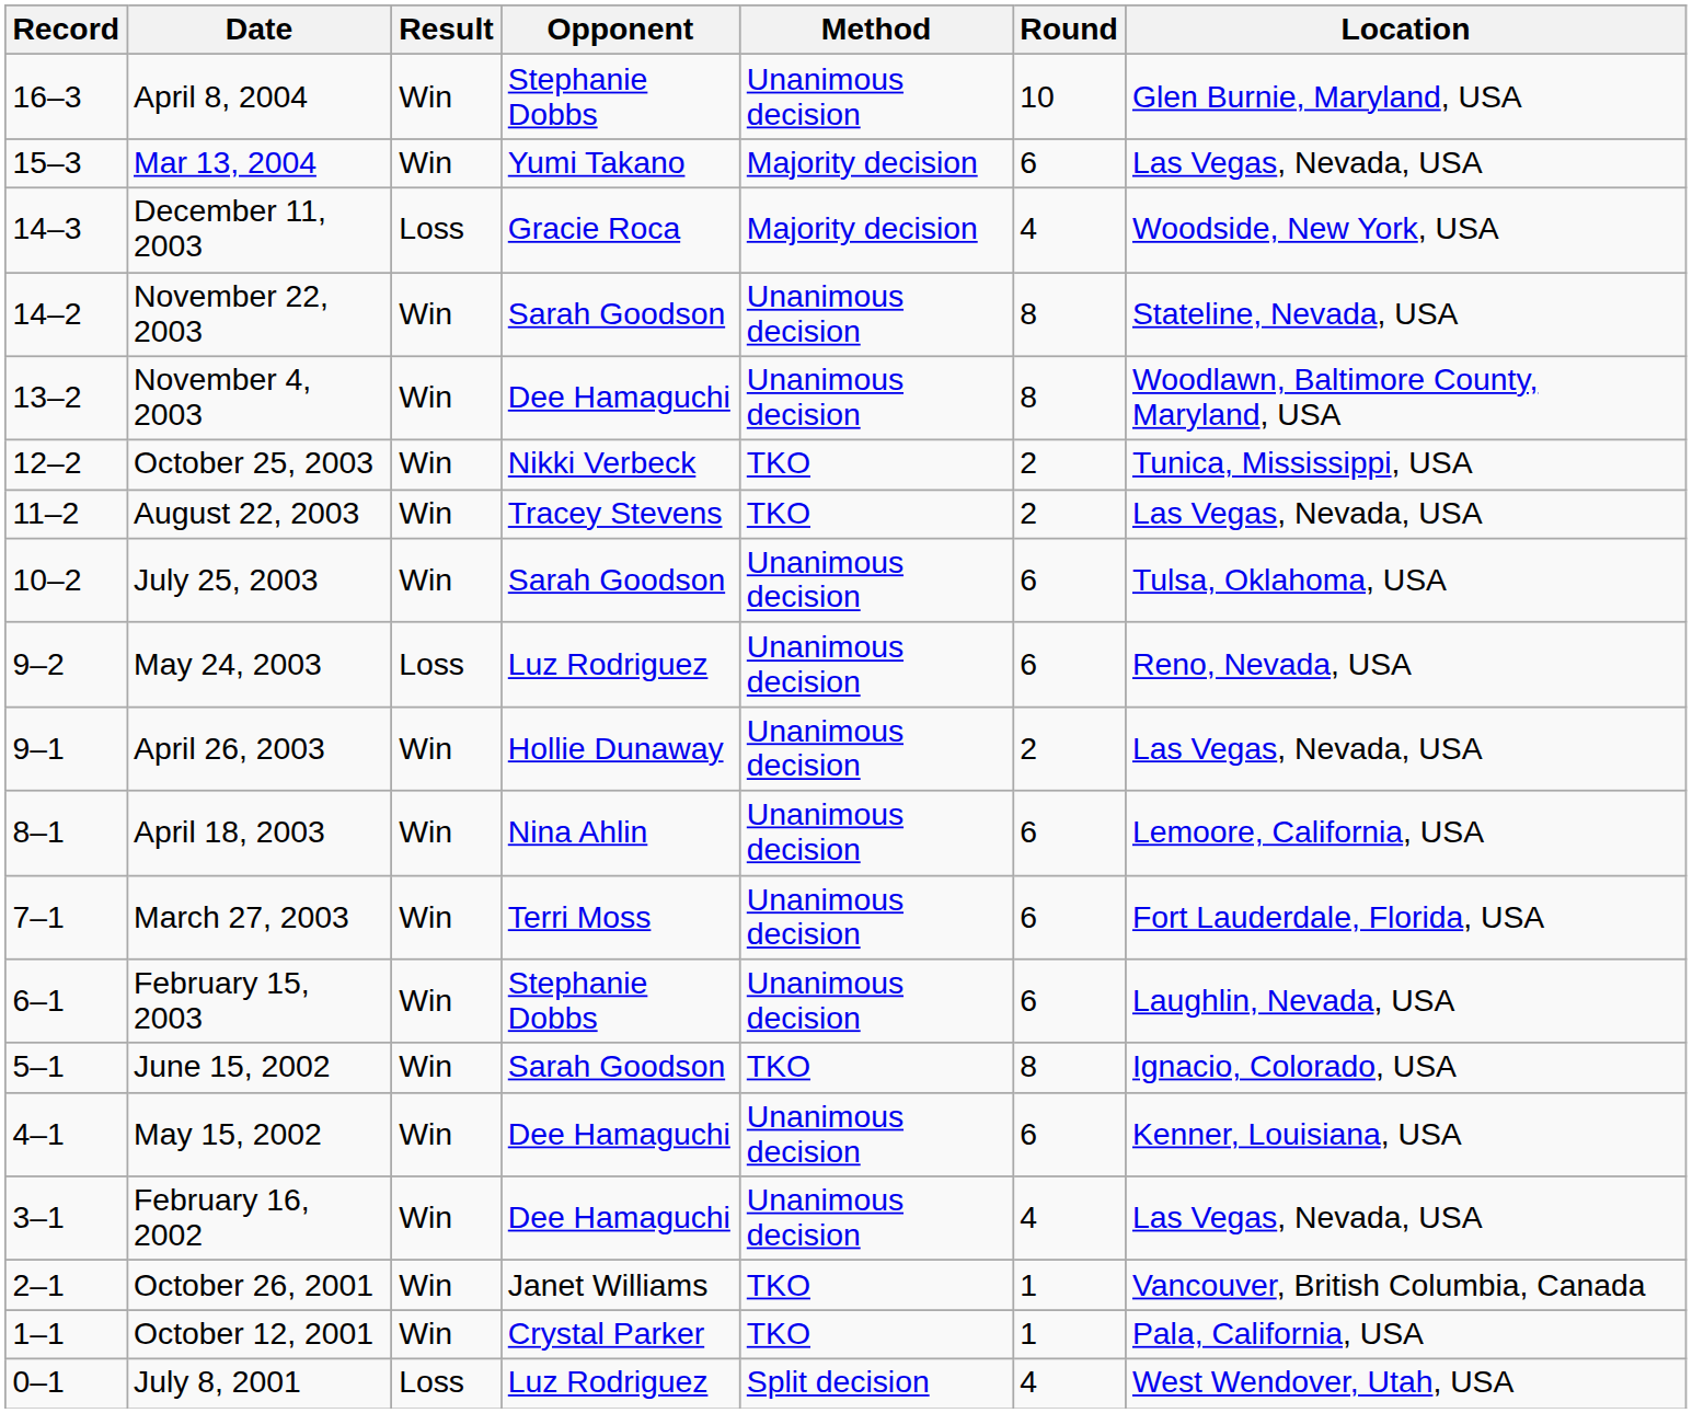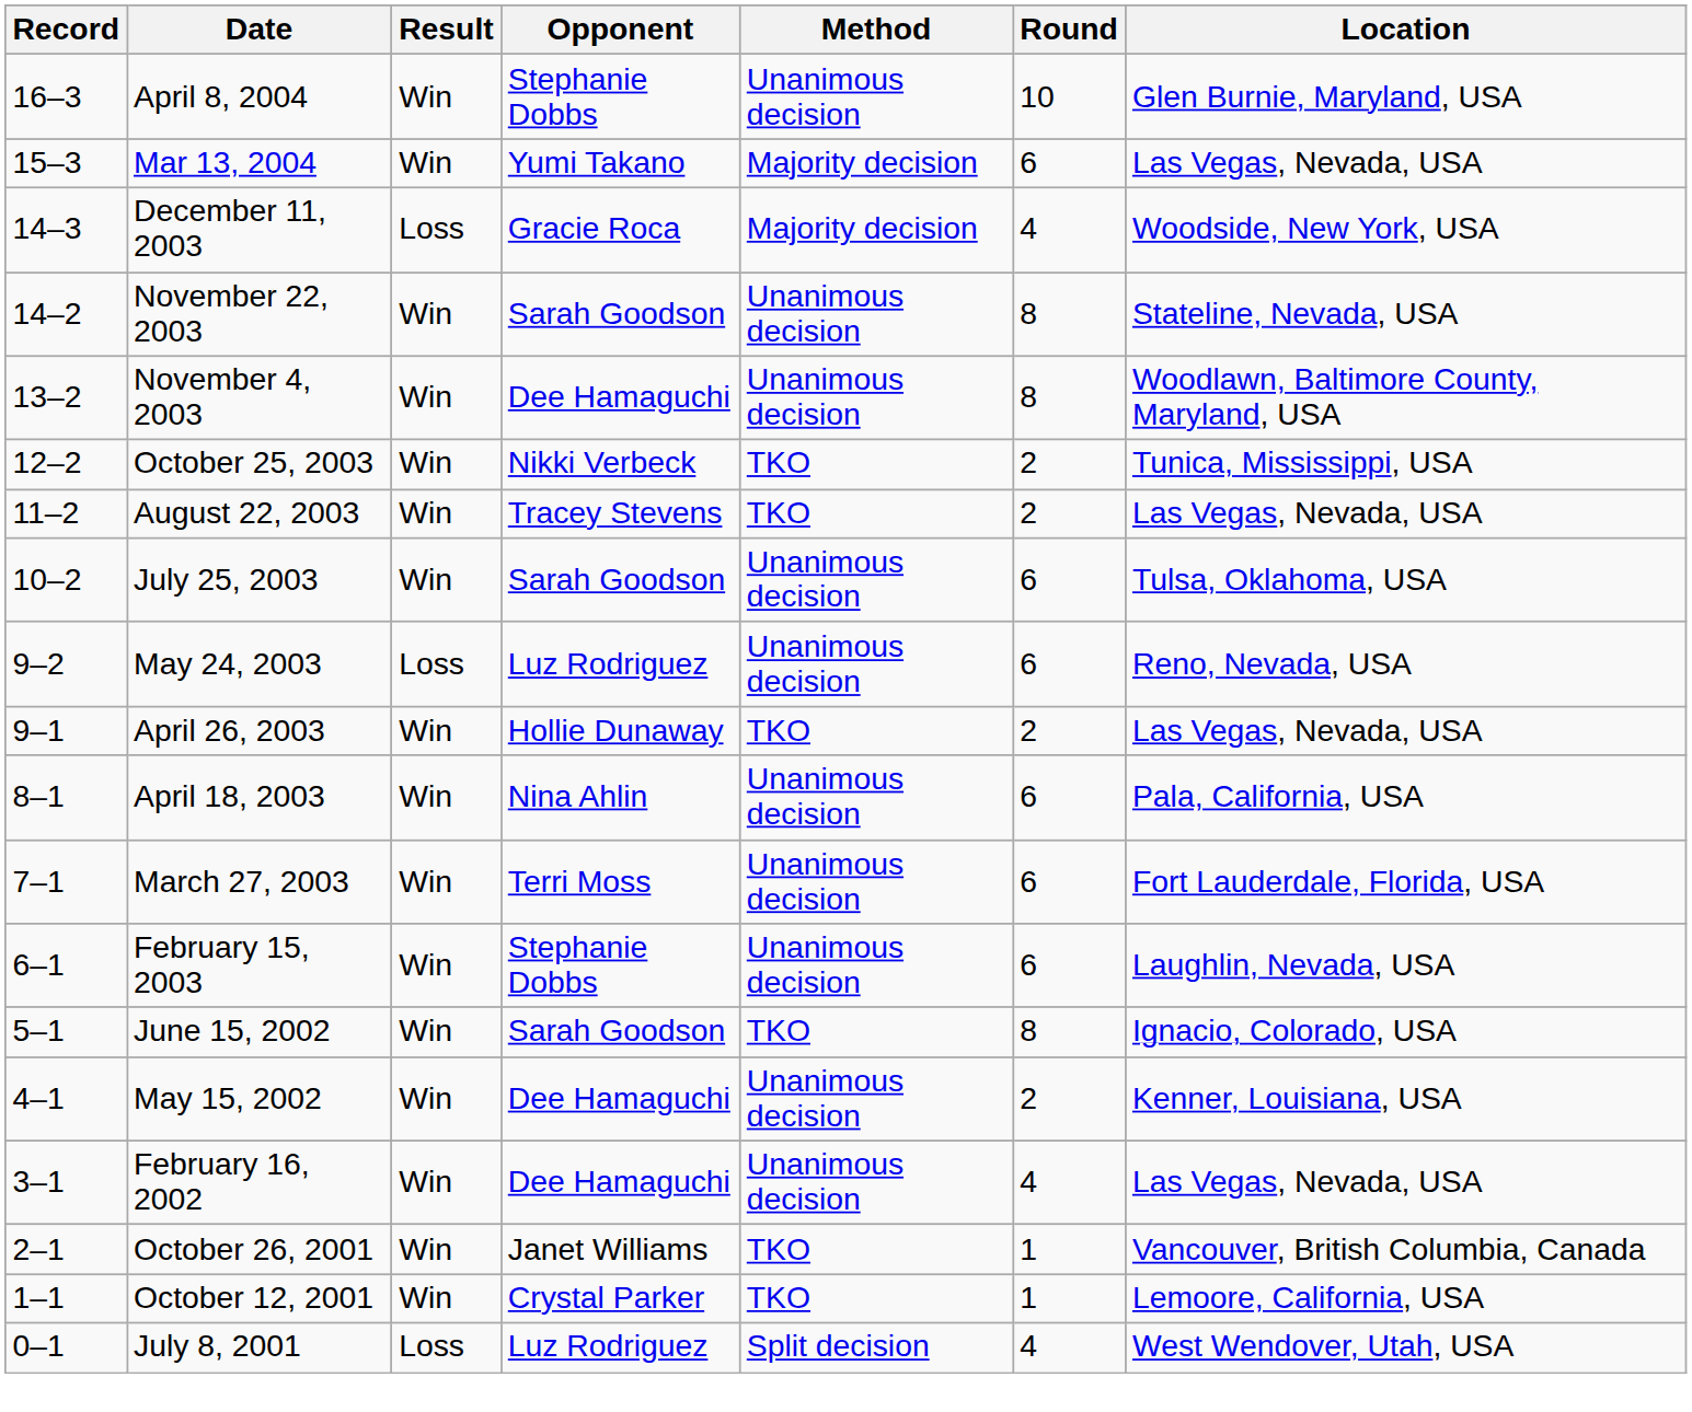 <table class="wikitable">
 <tr>
 <th>Record</th>
 <th>Date</th>
 <th>Result</th>
 <th>Opponent</th>
 <th>Method</th>
 <th>Round</th>
 <th>Location</th>
 </tr>
 <tr>
 <td>16–3</td>
 <td>April 8, 2004</td>
 <td>Win</td>
 <td><a href='#'>Stephanie Dobbs</a></td>
 <td><a href='#'>Unanimous decision</a></td>
 <td>10</td>
 <td><a href='#'>Glen Burnie, Maryland</a>, USA</td>
 </tr>
 <tr>
 <td>15–3</td>
 <td><a href='#'>Mar 13, 2004</a></td>
 <td>Win</td>
 <td><a href='#'>Yumi Takano</a></td>
 <td><a href='#'>Majority decision</a></td>
 <td>6</td>
 <td><a href='#'>Las Vegas</a>, Nevada, USA</td>
 </tr>
 <tr>
 <td>14–3</td>
 <td>December 11, 2003</td>
 <td>Loss</td>
 <td><a href='#'>Gracie Roca</a></td>
 <td><a href='#'>Majority decision</a></td>
 <td>4</td>
 <td><a href='#'>Woodside, New York</a>, USA</td>
 </tr>
 <tr>
 <td>14–2</td>
 <td>November 22, 2003</td>
 <td>Win</td>
 <td><a href='#'>Sarah Goodson</a></td>
 <td><a href='#'>Unanimous decision</a></td>
 <td>8</td>
 <td><a href='#'>Stateline, Nevada</a>, USA</td>
 </tr>
 <tr>
 <td>13–2</td>
 <td>November 4, 2003</td>
 <td>Win</td>
 <td><a href='#'>Dee Hamaguchi</a></td>
 <td><a href='#'>Unanimous decision</a></td>
 <td>8</td>
 <td><a href='#'>Woodlawn, Baltimore County, Maryland</a>, USA</td>
 </tr>
 <tr>
 <td>12–2</td>
 <td>October 25, 2003</td>
 <td>Win</td>
 <td><a href='#'>Nikki Verbeck</a></td>
 <td><a href='#'>TKO</a></td>
 <td>2</td>
 <td><a href='#'>Tunica, Mississippi</a>, USA</td>
 </tr>
 <tr>
 <td>11–2</td>
 <td>August 22, 2003</td>
 <td>Win</td>
 <td><a href='#'>Tracey Stevens</a></td>
 <td><a href='#'>TKO</a></td>
 <td>2</td>
 <td><a href='#'>Las Vegas</a>, Nevada, USA</td>
 </tr>
 <tr>
 <td>10–2</td>
 <td>July 25, 2003</td>
 <td>Win</td>
 <td><a href='#'>Sarah Goodson</a></td>
 <td><a href='#'>Unanimous decision</a></td>
 <td>6</td>
 <td><a href='#'>Tulsa, Oklahoma</a>, USA</td>
 </tr>
 <tr>
 <td>9–2</td>
 <td>May 24, 2003</td>
 <td>Loss</td>
 <td><a href='#'>Luz Rodriguez</a></td>
 <td><a href='#'>Unanimous decision</a></td>
 <td>6</td>
 <td><a href='#'>Reno, Nevada</a>, USA</td>
 </tr>
 <tr>
 <td>9–1</td>
 <td>April 26, 2003</td>
 <td>Win</td>
 <td><a href='#'>Hollie Dunaway</a></td>
-<td><a href='#'>Unanimous decision</a></td>
+<td><a href='#'>TKO</a></td>
 <td>2</td>
 <td><a href='#'>Las Vegas</a>, Nevada, USA</td>
 </tr>
 <tr>
 <td>8–1</td>
 <td>April 18, 2003</td>
 <td>Win</td>
 <td><a href='#'>Nina Ahlin</a></td>
 <td><a href='#'>Unanimous decision</a></td>
 <td>6</td>
-<td><a href='#'>Lemoore, California</a>, USA</td>
+<td><a href='#'>Pala, California</a>, USA</td>
 </tr>
 <tr>
 <td>7–1</td>
 <td>March 27, 2003</td>
 <td>Win</td>
 <td><a href='#'>Terri Moss</a></td>
 <td><a href='#'>Unanimous decision</a></td>
 <td>6</td>
 <td><a href='#'>Fort Lauderdale, Florida</a>, USA</td>
 </tr>
 <tr>
 <td>6–1</td>
 <td>February 15, 2003</td>
 <td>Win</td>
 <td><a href='#'>Stephanie Dobbs</a></td>
 <td><a href='#'>Unanimous decision</a></td>
 <td>6</td>
 <td><a href='#'>Laughlin, Nevada</a>, USA</td>
 </tr>
 <tr>
 <td>5–1</td>
 <td>June 15, 2002</td>
 <td>Win</td>
 <td><a href='#'>Sarah Goodson</a></td>
 <td><a href='#'>TKO</a></td>
 <td>8</td>
 <td><a href='#'>Ignacio, Colorado</a>, USA</td>
 </tr>
 <tr>
 <td>4–1</td>
 <td>May 15, 2002</td>
 <td>Win</td>
 <td><a href='#'>Dee Hamaguchi</a></td>
 <td><a href='#'>Unanimous decision</a></td>
-<td>6</td>
+<td>2</td>
 <td><a href='#'>Kenner, Louisiana</a>, USA</td>
 </tr>
 <tr>
 <td>3–1</td>
 <td>February 16, 2002</td>
 <td>Win</td>
 <td><a href='#'>Dee Hamaguchi</a></td>
 <td><a href='#'>Unanimous decision</a></td>
 <td>4</td>
 <td><a href='#'>Las Vegas</a>, Nevada, USA</td>
 </tr>
 <tr>
 <td>2–1</td>
 <td>October 26, 2001</td>
 <td>Win</td>
 <td>Janet Williams</td>
 <td><a href='#'>TKO</a></td>
 <td>1</td>
 <td><a href='#'>Vancouver</a>, British Columbia, Canada</td>
 </tr>
 <tr>
 <td>1–1</td>
 <td>October 12, 2001</td>
 <td>Win</td>
 <td><a href='#'>Crystal Parker</a></td>
 <td><a href='#'>TKO</a></td>
 <td>1</td>
-<td><a href='#'>Pala, California</a>, USA</td>
+<td><a href='#'>Lemoore, California</a>, USA</td>
 </tr>
 <tr>
 <td>0–1</td>
 <td>July 8, 2001</td>
 <td>Loss</td>
 <td><a href='#'>Luz Rodriguez</a></td>
 <td><a href='#'>Split decision</a></td>
 <td>4</td>
 <td><a href='#'>West Wendover, Utah</a>, USA</td>
 </tr>
 </table>
